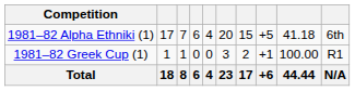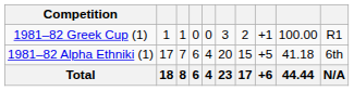 <table class="wikitable" style="text-align:center">
 <tr>
 <th>Competition</th>
 <th></th>
 <th></th>
 <th></th>
 <th></th>
 <th></th>
 <th></th>
 <th></th>
 <th></th>
 <th></th>
 </tr>
 <tr>
+<td><a href='#'>1981–82 Greek Cup</a> (1)</td>
+<td>1</td>
+<td>1</td>
+<td>0</td>
+<td>0</td>
+<td>3</td>
+<td>2</td>
+<td>+1</td>
+<td>100.00</td>
+<td>R1</td>
+</tr>
+<tr>
 <td><a href='#'>1981–82 Alpha Ethniki</a> (1)</td>
 <td>17</td>
 <td>7</td>
 <td>6</td>
 <td>4</td>
 <td>20</td>
 <td>15</td>
 <td>+5</td>
 <td>41.18</td>
 <td>6th</td>
-</tr>
-<tr>
-<td><a href='#'>1981–82 Greek Cup</a> (1)</td>
-<td>1</td>
-<td>1</td>
-<td>0</td>
-<td>0</td>
-<td>3</td>
-<td>2</td>
-<td>+1</td>
-<td>100.00</td>
-<td>R1</td>
 </tr>
 <tr>
 <th>Total</th>
 <th>18</th>
 <th>8</th>
 <th>6</th>
 <th>4</th>
 <th>23</th>
 <th>17</th>
 <th>+6</th>
 <th>44.44</th>
 <th>N/A</th>
 </tr>
 </table>
